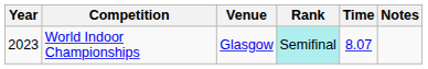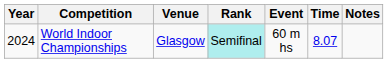 <table class="wikitable" width=55% style="font-size:100%; text-align:center;">
 <tr>
 <th>Year</th>
 <th>Competition</th>
 <th>Venue</th>
 <th>Rank</th>
+<th>Event</th>
 <th>Time</th>
 <th>Notes</th>
 </tr>
 <tr>
-<td>2023</td>
+<td>2024</td>
 <td align=left><a href='#'>World Indoor Championships</a></td>
 <td align=left> <a href='#'>Glasgow</a></td>
 <td style="background: paleturquoise;">Semifinal</td>
+<td>60 m hs</td>
 <td><a href='#'>8.07</a></td>
 <td></td>
 </tr>
 </table>
